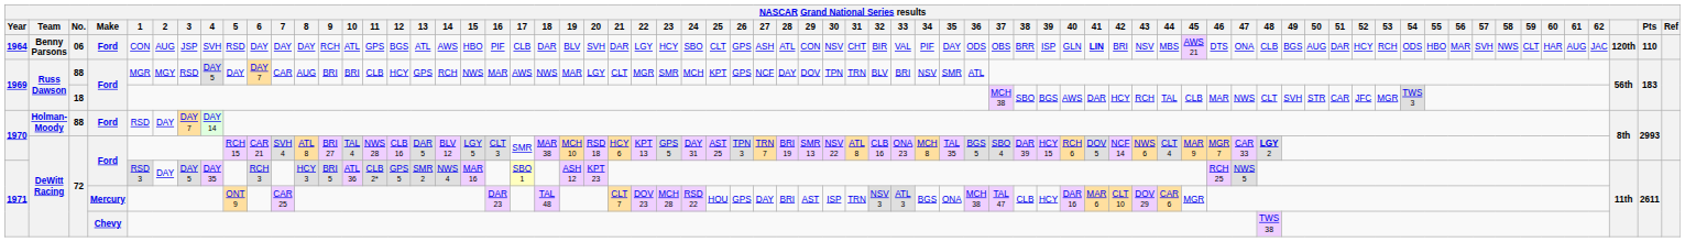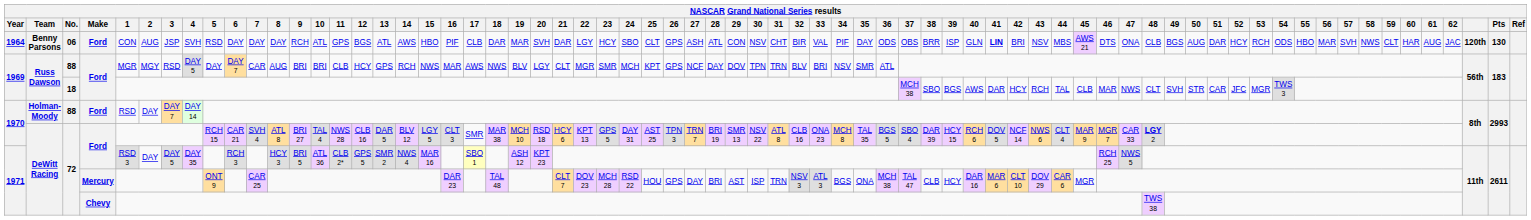 <table class="wikitable" style="text-align:center; font-size:75%">
 <tr>
 <th colspan="69"><a href='#'>NASCAR</a> <a href='#'>Grand National Series</a> results</th>
 </tr>
 <tr>
 <th>Year</th>
 <th>Team</th>
 <th>No.</th>
 <th>Make</th>
 <th>1</th>
 <th>2</th>
 <th>3</th>
 <th>4</th>
 <th>5</th>
 <th>6</th>
 <th>7</th>
 <th>8</th>
 <th>9</th>
 <th>10</th>
 <th>11</th>
 <th>12</th>
 <th>13</th>
 <th>14</th>
 <th>15</th>
 <th>16</th>
 <th>17</th>
 <th>18</th>
 <th>19</th>
 <th>20</th>
 <th>21</th>
 <th>22</th>
 <th>23</th>
 <th>24</th>
 <th>25</th>
 <th>26</th>
 <th>27</th>
 <th>28</th>
 <th>29</th>
 <th>30</th>
 <th>31</th>
 <th>32</th>
 <th>33</th>
 <th>34</th>
 <th>35</th>
 <th>36</th>
 <th>37</th>
 <th>38</th>
 <th>39</th>
 <th>40</th>
 <th>41</th>
 <th>42</th>
 <th>43</th>
 <th>44</th>
 <th>45</th>
 <th>46</th>
 <th>47</th>
 <th>48</th>
 <th>49</th>
 <th>50</th>
 <th>51</th>
 <th>52</th>
 <th>53</th>
 <th>54</th>
 <th>55</th>
 <th>56</th>
 <th>57</th>
 <th>58</th>
 <th>59</th>
 <th>60</th>
 <th>61</th>
 <th>62</th>
 <th></th>
 <th>Pts</th>
 <th>Ref</th>
 </tr>
 <tr>
 <th><a href='#'>1964</a></th>
 <th>Benny Parsons</th>
 <th>06</th>
 <th><a href='#'>Ford</a></th>
 <td><a href='#'>CON</a></td>
 <td><a href='#'>AUG</a></td>
 <td><a href='#'>JSP</a></td>
 <td><a href='#'>SVH</a></td>
 <td><a href='#'>RSD</a></td>
 <td><a href='#'>DAY</a></td>
 <td><a href='#'>DAY</a></td>
 <td><a href='#'>DAY</a></td>
 <td><a href='#'>RCH</a></td>
 <td><a href='#'>ATL</a></td>
 <td><a href='#'>GPS</a></td>
 <td><a href='#'>BGS</a></td>
 <td><a href='#'>ATL</a></td>
 <td><a href='#'>AWS</a></td>
 <td><a href='#'>HBO</a></td>
 <td><a href='#'>PIF</a></td>
 <td><a href='#'>CLB</a></td>
 <td><a href='#'>DAR</a></td>
-<td><a href='#'>BLV</a></td>
+<td><a href='#'>MAR</a></td>
 <td><a href='#'>SVH</a></td>
 <td><a href='#'>DAR</a></td>
 <td><a href='#'>LGY</a></td>
 <td><a href='#'>HCY</a></td>
 <td><a href='#'>SBO</a></td>
 <td><a href='#'>CLT</a></td>
 <td><a href='#'>GPS</a></td>
 <td><a href='#'>ASH</a></td>
 <td><a href='#'>ATL</a></td>
 <td><a href='#'>CON</a></td>
 <td><a href='#'>NSV</a></td>
 <td><a href='#'>CHT</a></td>
 <td><a href='#'>BIR</a></td>
 <td><a href='#'>VAL</a></td>
 <td><a href='#'>PIF</a></td>
 <td><a href='#'>DAY</a></td>
 <td><a href='#'>ODS</a></td>
 <td><a href='#'>OBS</a></td>
 <td><a href='#'>BRR</a></td>
 <td><a href='#'>ISP</a></td>
 <td><a href='#'>GLN</a></td>
 <td><strong><a href='#'>LIN</a></strong></td>
 <td><a href='#'>BRI</a></td>
 <td><a href='#'>NSV</a></td>
 <td><a href='#'>MBS</a></td>
 <td style="background:#EFCFFF;"><a href='#'>AWS</a><br><small>21</small></td>
 <td><a href='#'>DTS</a></td>
 <td><a href='#'>ONA</a></td>
 <td><a href='#'>CLB</a></td>
 <td><a href='#'>BGS</a></td>
 <td><a href='#'>AUG</a></td>
 <td><a href='#'>DAR</a></td>
 <td><a href='#'>HCY</a></td>
 <td><a href='#'>RCH</a></td>
 <td><a href='#'>ODS</a></td>
 <td><a href='#'>HBO</a></td>
 <td><a href='#'>MAR</a></td>
 <td><a href='#'>SVH</a></td>
 <td><a href='#'>NWS</a></td>
 <td><a href='#'>CLT</a></td>
 <td><a href='#'>HAR</a></td>
 <td><a href='#'>AUG</a></td>
 <td><a href='#'>JAC</a></td>
 <th>120th</th>
-<th>110</th>
+<th>130</th>
 <th></th>
 </tr>
 <tr>
 <th rowspan=2><a href='#'>1969</a></th>
 <th rowspan=2><a href='#'>Russ Dawson</a></th>
 <th>88</th>
 <th rowspan=2><a href='#'>Ford</a></th>
 <td><a href='#'>MGR</a></td>
 <td><a href='#'>MGY</a></td>
 <td><a href='#'>RSD</a></td>
 <td style="background:#DFDFDF;"><a href='#'>DAY</a><br><small>5</small></td>
 <td><a href='#'>DAY</a></td>
 <td style="background:#FFDF9F;"><a href='#'>DAY</a><br><small>7</small></td>
 <td><a href='#'>CAR</a></td>
 <td><a href='#'>AUG</a></td>
 <td><a href='#'>BRI</a></td>
 <td><a href='#'>BRI</a></td>
 <td><a href='#'>CLB</a></td>
 <td><a href='#'>HCY</a></td>
 <td><a href='#'>GPS</a></td>
 <td><a href='#'>RCH</a></td>
 <td><a href='#'>NWS</a></td>
 <td><a href='#'>MAR</a></td>
 <td><a href='#'>AWS</a></td>
 <td><a href='#'>NWS</a></td>
-<td><a href='#'>MAR</a></td>
+<td><a href='#'>BLV</a></td>
 <td><a href='#'>LGY</a></td>
 <td><a href='#'>CLT</a></td>
 <td><a href='#'>MGR</a></td>
 <td><a href='#'>SMR</a></td>
 <td><a href='#'>MCH</a></td>
 <td><a href='#'>KPT</a></td>
 <td><a href='#'>GPS</a></td>
 <td><a href='#'>NCF</a></td>
 <td><a href='#'>DAY</a></td>
 <td><a href='#'>DOV</a></td>
 <td><a href='#'>TPN</a></td>
 <td><a href='#'>TRN</a></td>
 <td><a href='#'>BLV</a></td>
 <td><a href='#'>BRI</a></td>
 <td><a href='#'>NSV</a></td>
 <td><a href='#'>SMR</a></td>
 <td><a href='#'>ATL</a></td>
 <td colspan=26></td>
 <th rowspan=2>56th</th>
 <th rowspan=2>183</th>
 <th rowspan=2></th>
 </tr>
 <tr>
 <th>18</th>
 <td colspan=36></td>
 <td style="background:#EFCFFF;"><a href='#'>MCH</a><br><small>38</small></td>
 <td><a href='#'>SBO</a></td>
 <td><a href='#'>BGS</a></td>
 <td><a href='#'>AWS</a></td>
 <td><a href='#'>DAR</a></td>
 <td><a href='#'>HCY</a></td>
 <td><a href='#'>RCH</a></td>
 <td><a href='#'>TAL</a></td>
 <td><a href='#'>CLB</a></td>
 <td><a href='#'>MAR</a></td>
 <td><a href='#'>NWS</a></td>
 <td><a href='#'>CLT</a></td>
 <td><a href='#'>SVH</a></td>
 <td><a href='#'>STR</a></td>
 <td><a href='#'>CAR</a></td>
 <td><a href='#'>JFC</a></td>
 <td><a href='#'>MGR</a></td>
 <td style="background:#DFDFDF;"><a href='#'>TWS</a><br><small>3</small></td>
 <td colspan=8></td>
 </tr>
 <tr>
 <th rowspan=2><a href='#'>1970</a></th>
 <th><a href='#'>Holman-Moody</a></th>
 <th>88</th>
 <th><a href='#'>Ford</a></th>
 <td><a href='#'>RSD</a></td>
 <td><a href='#'>DAY</a></td>
 <td style="background:#FFDF9F;"><a href='#'>DAY</a><br><small>7</small></td>
 <td style="background:#DFFFDF;"><a href='#'>DAY</a><br><small>14</small></td>
 <td colspan=58></td>
 <th rowspan=2>8th</th>
 <th rowspan=2>2993</th>
 <th rowspan=2></th>
 </tr>
 <tr>
 <th rowspan=4><a href='#'>DeWitt Racing</a></th>
 <th rowspan=4>72</th>
 <th rowspan=2><a href='#'>Ford</a></th>
 <td colspan=4></td>
 <td style="background:#EFCFFF;"><a href='#'>RCH</a><br><small>15</small></td>
 <td style="background:#EFCFFF;"><a href='#'>CAR</a><br><small>21</small></td>
 <td style="background:#DFDFDF;"><a href='#'>SVH</a><br><small>4</small></td>
 <td style="background:#FFDF9F;"><a href='#'>ATL</a><br><small>8</small></td>
 <td style="background:#EFCFFF;"><a href='#'>BRI</a><br><small>27</small></td>
 <td style="background:#DFDFDF;"><a href='#'>TAL</a><br><small>4</small></td>
 <td style="background:#EFCFFF;"><a href='#'>NWS</a><br><small>28</small></td>
 <td style="background:#EFCFFF;"><a href='#'>CLB</a><br><small>16</small></td>
 <td style="background:#DFDFDF;"><a href='#'>DAR</a><br><small>5</small></td>
 <td style="background:#EFCFFF;"><a href='#'>BLV</a><br><small>12</small></td>
 <td style="background:#DFDFDF;"><a href='#'>LGY</a><br><small>5</small></td>
 <td style="background:#DFDFDF;"><a href='#'>CLT</a><br><small>3</small></td>
 <td><a href='#'>SMR</a></td>
 <td style="background:#EFCFFF;"><a href='#'>MAR</a><br><small>38</small></td>
 <td style="background:#FFDF9F;"><a href='#'>MCH</a><br><small>10</small></td>
 <td style="background:#EFCFFF;"><a href='#'>RSD</a><br><small>18</small></td>
 <td style="background:#FFDF9F;"><a href='#'>HCY</a><br><small>6</small></td>
 <td style="background:#EFCFFF;"><a href='#'>KPT</a><br><small>13</small></td>
 <td style="background:#DFDFDF;"><a href='#'>GPS</a><br><small>5</small></td>
 <td style="background:#EFCFFF;"><a href='#'>DAY</a><br><small>31</small></td>
 <td style="background:#EFCFFF;"><a href='#'>AST</a><br><small>25</small></td>
 <td style="background:#DFDFDF;"><a href='#'>TPN</a><br><small>3</small></td>
 <td style="background:#FFDF9F;"><a href='#'>TRN</a><br><small>7</small></td>
 <td style="background:#EFCFFF;"><a href='#'>BRI</a><br><small>19</small></td>
 <td style="background:#EFCFFF;"><a href='#'>SMR</a><br><small>13</small></td>
 <td style="background:#EFCFFF;"><a href='#'>NSV</a><br><small>22</small></td>
 <td style="background:#FFDF9F;"><a href='#'>ATL</a><br><small>8</small></td>
 <td style="background:#EFCFFF;"><a href='#'>CLB</a><br><small>16</small></td>
 <td style="background:#EFCFFF;"><a href='#'>ONA</a><br><small>23</small></td>
 <td style="background:#FFDF9F;"><a href='#'>MCH</a><br><small>8</small></td>
 <td style="background:#EFCFFF;"><a href='#'>TAL</a><br><small>35</small></td>
 <td style="background:#DFDFDF;"><a href='#'>BGS</a><br><small>5</small></td>
 <td style="background:#DFDFDF;"><a href='#'>SBO</a><br><small>4</small></td>
 <td style="background:#EFCFFF;"><a href='#'>DAR</a><br><small>39</small></td>
 <td style="background:#EFCFFF;"><a href='#'>HCY</a><br><small>15</small></td>
 <td style="background:#FFDF9F;"><a href='#'>RCH</a><br><small>6</small></td>
 <td style="background:#DFDFDF;"><a href='#'>DOV</a><br><small>5</small></td>
 <td style="background:#EFCFFF;"><a href='#'>NCF</a><br><small>14</small></td>
 <td style="background:#FFDF9F;"><a href='#'>NWS</a><br><small>6</small></td>
 <td style="background:#DFDFDF;"><a href='#'>CLT</a><br><small>4</small></td>
 <td style="background:#FFDF9F;"><a href='#'>MAR</a><br><small>9</small></td>
 <td style="background:#FFDF9F;"><a href='#'>MGR</a><br><small>7</small></td>
 <td style="background:#EFCFFF;"><a href='#'>CAR</a><br><small>33</small></td>
 <td style="background:#DFDFDF;"><strong><a href='#'>LGY</a></strong><br><small>2</small></td>
 <td colspan=14></td>
 </tr>
 <tr>
 <th rowspan=3><a href='#'>1971</a></th>
 <td style="background:#DFDFDF;"><a href='#'>RSD</a><br><small>3</small></td>
 <td><a href='#'>DAY</a></td>
 <td style="background:#DFDFDF;"><a href='#'>DAY</a><br><small>5</small></td>
 <td style="background:#EFCFFF;"><a href='#'>DAY</a><br><small>35</small></td>
 <td></td>
 <td style="background:#DFDFDF;"><a href='#'>RCH</a><br><small>3</small></td>
 <td></td>
 <td style="background:#DFDFDF;"><a href='#'>HCY</a><br><small>3</small></td>
 <td style="background:#DFDFDF;"><a href='#'>BRI</a><br><small>5</small></td>
 <td style="background:#EFCFFF;"><a href='#'>ATL</a><br><small>36</small></td>
 <td style="background:#DFDFDF;"><a href='#'>CLB</a><br><small>2*</small></td>
 <td style="background:#DFDFDF;"><a href='#'>GPS</a><br><small>5</small></td>
 <td style="background:#DFDFDF;"><a href='#'>SMR</a><br><small>2</small></td>
 <td style="background:#DFDFDF;"><a href='#'>NWS</a><br><small>4</small></td>
 <td style="background:#EFCFFF;"><a href='#'>MAR</a><br><small>16</small></td>
 <td></td>
 <td style="background:#FFFFBF;"><a href='#'>SBO</a><br><small>1</small></td>
 <td></td>
 <td style="background:#EFCFFF;"><a href='#'>ASH</a><br><small>12</small></td>
 <td style="background:#EFCFFF;"><a href='#'>KPT</a><br><small>23</small></td>
 <td colspan=25></td>
 <td style="background:#EFCFFF;"><a href='#'>RCH</a><br><small>25</small></td>
 <td style="background:#DFDFDF;"><a href='#'>NWS</a><br><small>5</small></td>
 <td colspan=15></td>
 <th rowspan=3>11th</th>
 <th rowspan=3>2611</th>
 <th rowspan=3></th>
 </tr>
 <tr>
 <th><a href='#'>Mercury</a></th>
 <td colspan=4></td>
 <td style="background:#FFDF9F;"><a href='#'>ONT</a><br><small>9</small></td>
 <td></td>
 <td style="background:#EFCFFF;"><a href='#'>CAR</a><br><small>25</small></td>
 <td colspan=8></td>
 <td style="background:#EFCFFF;"><a href='#'>DAR</a><br><small>23</small></td>
 <td></td>
 <td style="background:#EFCFFF;"><a href='#'>TAL</a><br><small>48</small></td>
 <td colspan=2></td>
 <td style="background:#FFDF9F;"><a href='#'>CLT</a><br><small>7</small></td>
 <td style="background:#EFCFFF;"><a href='#'>DOV</a><br><small>23</small></td>
 <td style="background:#EFCFFF;"><a href='#'>MCH</a><br><small>28</small></td>
 <td style="background:#EFCFFF;"><a href='#'>RSD</a><br><small>22</small></td>
 <td><a href='#'>HOU</a></td>
 <td><a href='#'>GPS</a></td>
 <td><a href='#'>DAY</a></td>
 <td><a href='#'>BRI</a></td>
 <td><a href='#'>AST</a></td>
 <td><a href='#'>ISP</a></td>
 <td><a href='#'>TRN</a></td>
 <td style="background:#DFDFDF;"><a href='#'>NSV</a><br><small>3</small></td>
 <td style="background:#DFDFDF;"><a href='#'>ATL</a><br><small>3</small></td>
 <td><a href='#'>BGS</a></td>
 <td><a href='#'>ONA</a></td>
 <td style="background:#EFCFFF;"><a href='#'>MCH</a><br><small>38</small></td>
 <td style="background:#EFCFFF;"><a href='#'>TAL</a><br><small>47</small></td>
 <td><a href='#'>CLB</a></td>
 <td><a href='#'>HCY</a></td>
 <td style="background:#EFCFFF;"><a href='#'>DAR</a><br><small>16</small></td>
 <td style="background:#FFDF9F;"><a href='#'>MAR</a><br><small>6</small></td>
 <td style="background:#FFDF9F;"><a href='#'>CLT</a><br><small>10</small></td>
 <td style="background:#EFCFFF;"><a href='#'>DOV</a><br><small>29</small></td>
 <td style="background:#FFDF9F;"><a href='#'>CAR</a><br><small>6</small></td>
 <td><a href='#'>MGR</a></td>
 <td colspan=17></td>
 </tr>
 <tr>
 <th><a href='#'>Chevy</a></th>
 <td colspan=47></td>
 <td style="background:#EFCFFF;"><a href='#'>TWS</a><br><small>38</small></td>
 <td colspan=14></td>
 </tr>
 </table>
